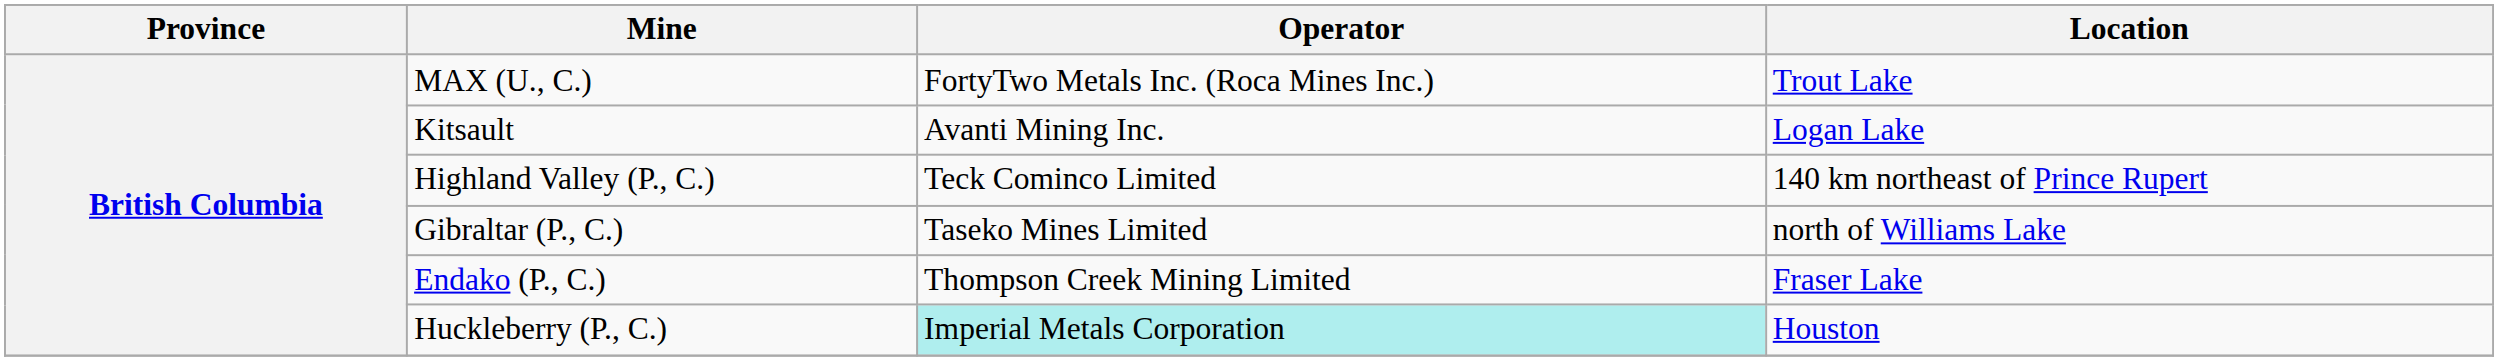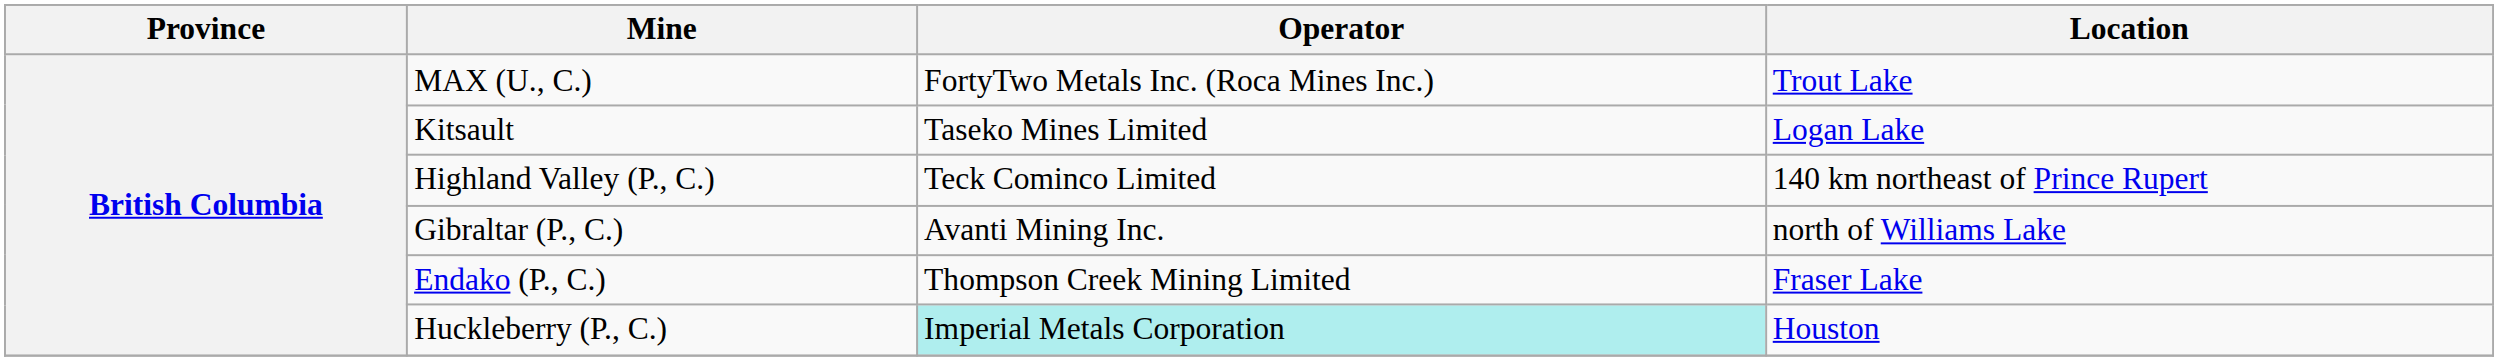 <table class="wikitable" width="100%">
 <tr>
 <th>Province</th>
 <th>Mine</th>
 <th>Operator</th>
 <th>Location</th>
 </tr>
 <tr>
 <th align='center' rowspan="6"><a href='#'>British Columbia</a></th>
 <td>MAX (U., C.)</td>
 <td>FortyTwo Metals Inc. (Roca Mines Inc.)</td>
 <td><a href='#'>Trout Lake</a></td>
 </tr>
 <tr>
 <td>Kitsault</td>
-<td>Avanti Mining Inc.</td>
+<td>Taseko Mines Limited</td>
 <td><a href='#'>Logan Lake</a></td>
 </tr>
 <tr>
 <td>Highland Valley (P., C.)</td>
 <td>Teck Cominco Limited</td>
 <td>140 km northeast of <a href='#'>Prince Rupert</a></td>
 </tr>
 <tr>
 <td>Gibraltar (P., C.)</td>
-<td>Taseko Mines Limited</td>
+<td>Avanti Mining Inc.</td>
 <td>north of <a href='#'>Williams Lake</a></td>
 </tr>
 <tr>
 <td><a href='#'>Endako</a> (P., C.)</td>
 <td>Thompson Creek Mining Limited</td>
 <td><a href='#'>Fraser Lake</a></td>
 </tr>
 <tr>
 <td>Huckleberry (P., C.)</td>
 <td style="background: paleturquoise;">Imperial Metals Corporation</td>
 <td><a href='#'>Houston</a></td>
 </tr>
 <tr>
 </tr>
 </table>
